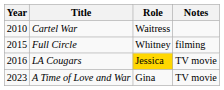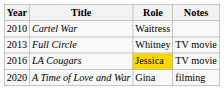 <table class="wikitable sortable">
 <tr>
 <th>Year</th>
 <th>Title</th>
 <th>Role</th>
 <th class="unsortable">Notes</th>
 </tr>
 <tr>
 <td>2010</td>
 <td><em>Cartel War </em></td>
 <td>Waitress</td>
 <td></td>
 </tr>
 <tr>
-<td>2015</td>
+<td>2013</td>
 <td><em>Full Circle</em></td>
 <td>Whitney</td>
-<td>filming</td>
+<td>TV movie</td>
 </tr>
 <tr>
 <td>2016</td>
 <td><em>LA Cougars</em></td>
 <td style="background: gold;">Jessica</td>
 <td>TV movie</td>
 </tr>
 <tr>
-<td>2023</td>
+<td>2020</td>
 <td><em>A Time of Love and War</em></td>
 <td>Gina</td>
-<td>TV movie</td>
+<td>filming</td>
 </tr>
 </table>
